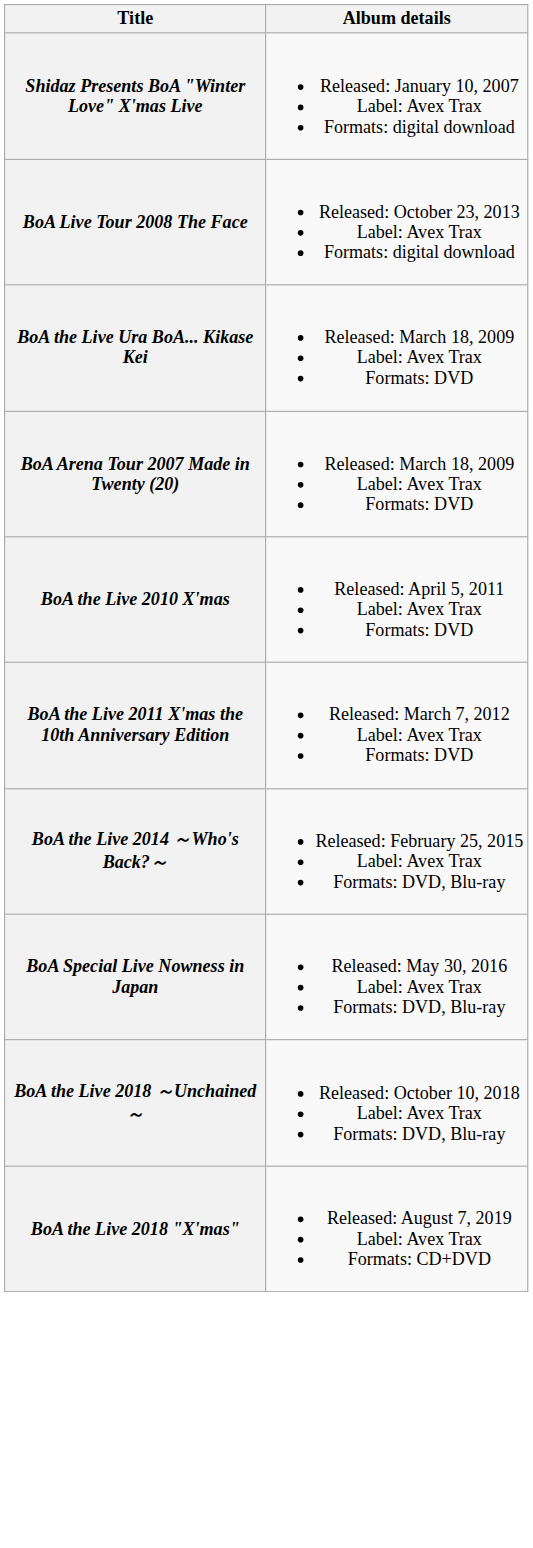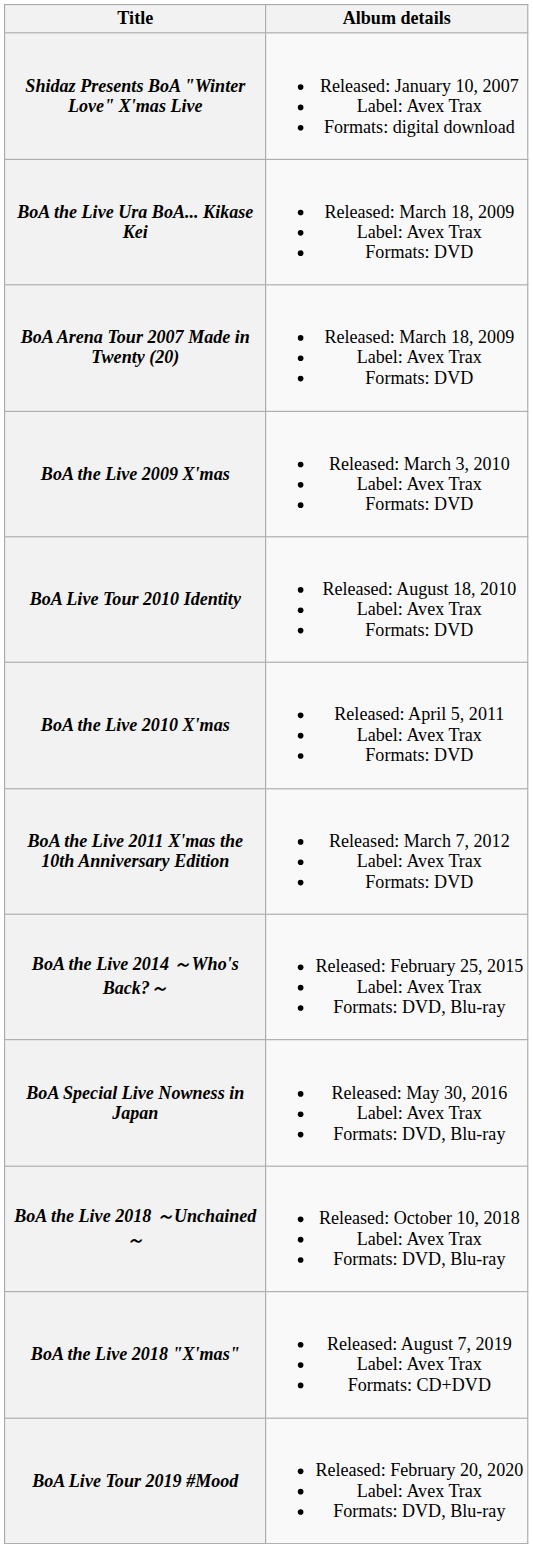 <table class="wikitable plainrowheaders" style="text-align:center;">
 <tr>
 <th style="width:14em;">Title</th>
 <th>Album details</th>
 </tr>
 <tr>
 <th scope="row"><em>Shidaz Presents BoA "Winter Love" X'mas Live</em></th>
 <td><br><ul><li>Released: January 10, 2007</li><li>Label: Avex Trax</li><li>Formats: digital download</li></ul></td>
 </tr>
 <tr>
-<th scope="row"><em>BoA Live Tour 2008 The Face</em></th>
-<td><br><ul><li>Released: October 23, 2013</li><li>Label: Avex Trax</li><li>Formats: digital download</li></ul></td>
-</tr>
-<tr>
 <th scope="row"><em>BoA the Live Ura BoA... Kikase Kei</em></th>
 <td><br><ul><li>Released: March 18, 2009</li><li>Label: Avex Trax</li><li>Formats: DVD</li></ul></td>
 </tr>
 <tr>
 <th scope="row"><em>BoA Arena Tour 2007 Made in Twenty (20)</em></th>
 <td><br><ul><li>Released: March 18, 2009</li><li>Label: Avex Trax</li><li>Formats: DVD</li></ul></td>
+</tr>
+<tr>
+<th scope="row"><em>BoA the Live 2009 X'mas</em></th>
+<td><br><ul><li>Released: March 3, 2010</li><li>Label: Avex Trax</li><li>Formats: DVD</li></ul></td>
+</tr>
+<tr>
+<th scope="row"><em>BoA Live Tour 2010 Identity</em></th>
+<td><br><ul><li>Released: August 18, 2010</li><li>Label: Avex Trax</li><li>Formats: DVD</li></ul></td>
 </tr>
 <tr>
 <th scope="row"><em>BoA the Live 2010 X'mas</em></th>
 <td><br><ul><li>Released: April 5, 2011</li><li>Label: Avex Trax</li><li>Formats: DVD</li></ul></td>
 </tr>
 <tr>
 <th scope="row"><em>BoA the Live 2011 X'mas the 10th Anniversary Edition</em></th>
 <td><br><ul><li>Released: March 7, 2012</li><li>Label: Avex Trax</li><li>Formats: DVD</li></ul></td>
 </tr>
 <tr>
 <th scope="row"><em>BoA the Live 2014 ～Who's Back?～</em></th>
 <td><br><ul><li>Released: February 25, 2015</li><li>Label: Avex Trax</li><li>Formats: DVD, Blu-ray</li></ul></td>
 </tr>
 <tr>
 <th scope="row"><em>BoA Special Live Nowness in Japan</em></th>
 <td><br><ul><li>Released: May 30, 2016</li><li>Label: Avex Trax</li><li>Formats: DVD, Blu-ray</li></ul></td>
 </tr>
 <tr>
 <th scope="row"><em>BoA the Live 2018 ～Unchained～</em></th>
 <td><br><ul><li>Released: October 10, 2018</li><li>Label: Avex Trax</li><li>Formats: DVD, Blu-ray</li></ul></td>
 </tr>
 <tr>
 <th scope="row"><em>BoA the Live 2018 "X'mas"</em></th>
 <td><br><ul><li>Released: August 7, 2019</li><li>Label: Avex Trax</li><li>Formats: CD+DVD</li></ul></td>
 </tr>
+<tr>
+<th scope="row"><em>BoA Live Tour 2019 #Mood</em></th>
+<td><br><ul><li>Released: February 20, 2020</li><li>Label: Avex Trax</li><li>Formats: DVD, Blu-ray</li></ul></td>
+</tr>
 </table>
